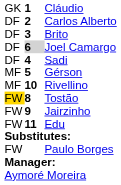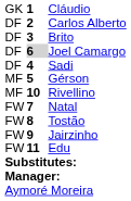 <table cellspacing="0" cellpadding="0" style="font-size:90%; margin:0.2em auto;">
 <tr>
 <th width="25"></th>
 <th width="25"></th>
 </tr>
 <tr>
 <td>GK</td>
 <td><strong>1</strong></td>
 <td><a href='#'>Cláudio</a></td>
 </tr>
 <tr>
 <td>DF</td>
 <td><strong>2</strong></td>
 <td><a href='#'>Carlos Alberto</a></td>
 </tr>
 <tr>
 <td>DF</td>
 <td><strong>3</strong></td>
 <td><a href='#'>Brito</a></td>
 </tr>
 <tr>
 <td>DF</td>
 <td style="background: lightgrey;"><strong>6</strong></td>
 <td><a href='#'>Joel Camargo</a></td>
 </tr>
 <tr>
 <td>DF</td>
 <td><strong>4</strong></td>
 <td><a href='#'>Sadi</a></td>
 </tr>
 <tr>
 <td>MF</td>
 <td><strong>5</strong></td>
 <td><a href='#'>Gérson</a></td>
 </tr>
 <tr>
 <td>MF</td>
 <td><strong>10</strong></td>
 <td><a href='#'>Rivellino</a></td>
 </tr>
 <tr>
-<td style="background: gold;">FW</td>
+<td>FW</td>
+<td><strong>7</strong></td>
+<td><a href='#'>Natal</a></td>
+<td></td>
+<td></td>
+</tr>
+<tr>
+<td>FW</td>
 <td><strong>8</strong></td>
 <td><a href='#'>Tostão</a></td>
 </tr>
 <tr>
 <td>FW</td>
 <td><strong>9</strong></td>
 <td><a href='#'>Jairzinho</a></td>
 </tr>
 <tr>
 <td>FW</td>
 <td><strong>11</strong></td>
 <td><a href='#'>Edu</a></td>
 </tr>
 <tr>
 <td colspan=3><strong>Substitutes:</strong></td>
 </tr>
 <tr>
-<td>FW</td>
-<td><strong> </strong></td>
-<td><a href='#'>Paulo Borges</a></td>
-<td></td>
-<td></td>
-</tr>
-<tr>
 <td colspan=3><strong>Manager:</strong></td>
 </tr>
 <tr>
 <td colspan=4> <a href='#'>Aymoré Moreira</a></td>
 </tr>
 </table>
